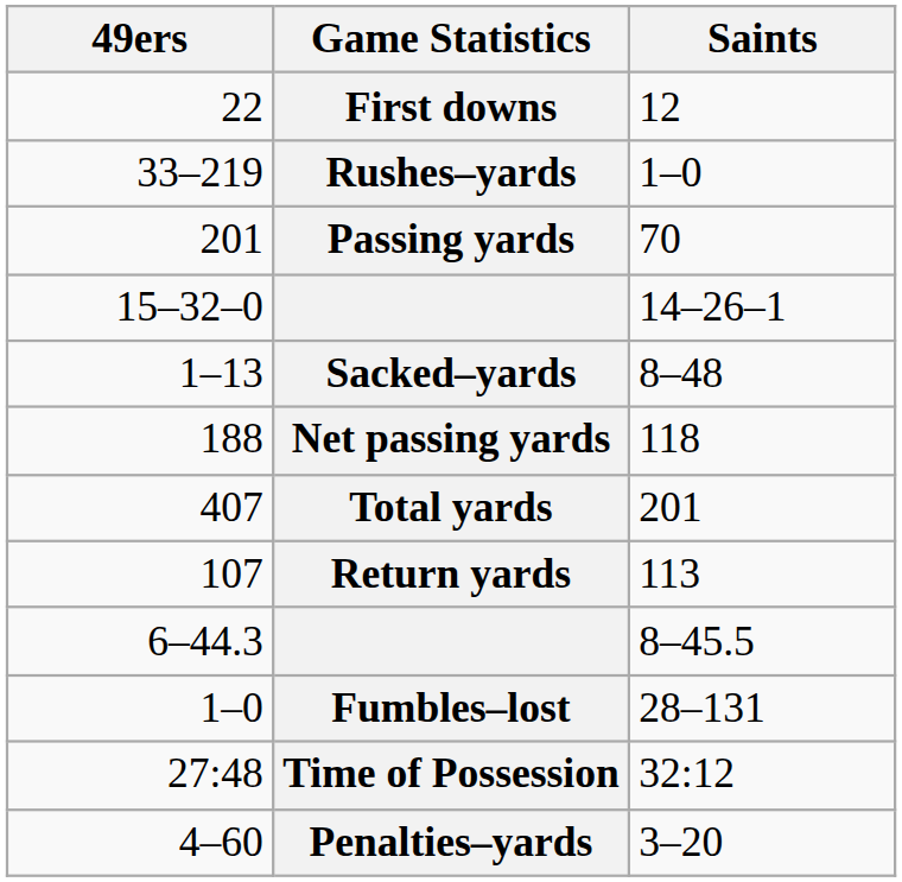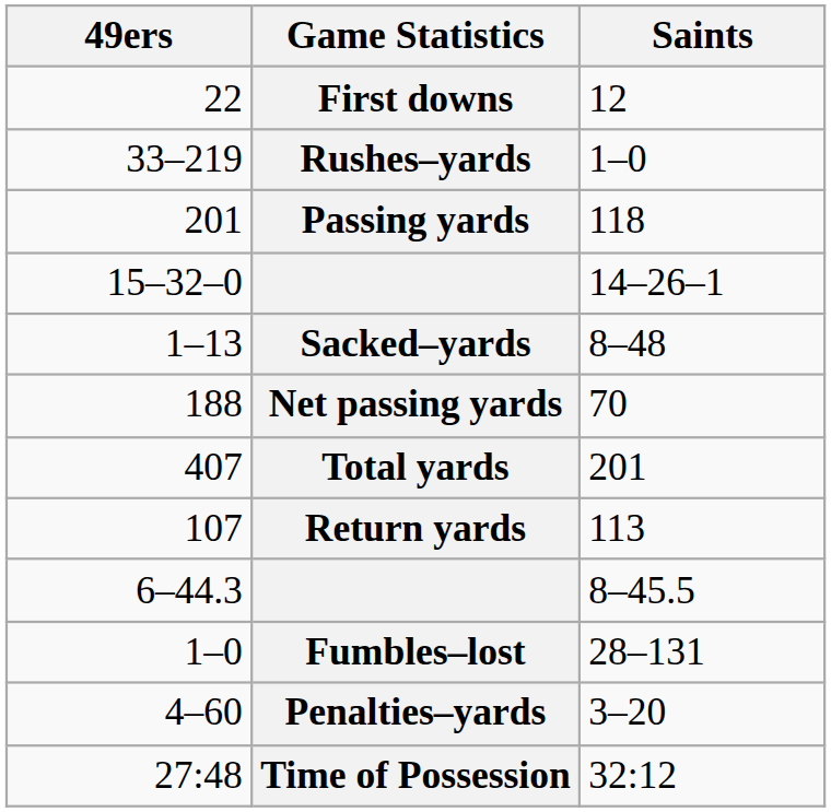 <table class="wikitable" style="margin: 1em auto 1em auto">
 <tr>
 <th style="width:30%;">49ers</th>
 <th style="width:40%;">Game Statistics</th>
 <th style="width:30%;">Saints</th>
 </tr>
 <tr>
 <td style="text-align:right;">22</td>
 <th>First downs</th>
 <td>12</td>
 </tr>
 <tr>
 <td style="text-align:right;">33–219</td>
 <th>Rushes–yards</th>
 <td>1–0</td>
 </tr>
 <tr>
 <td style="text-align:right;">201</td>
 <th>Passing yards</th>
-<td>70</td>
+<td>118</td>
 </tr>
 <tr>
 <td style="text-align:right;">15–32–0</td>
 <th></th>
 <td>14–26–1</td>
 </tr>
 <tr>
 <td style="text-align:right;">1–13</td>
 <th>Sacked–yards</th>
 <td>8–48</td>
 </tr>
 <tr>
 <td style="text-align:right;">188</td>
 <th>Net passing yards</th>
-<td>118</td>
+<td>70</td>
 </tr>
 <tr>
 <td style="text-align:right;">407</td>
 <th>Total yards</th>
 <td>201</td>
 </tr>
 <tr>
 <td style="text-align:right;">107</td>
 <th>Return yards</th>
 <td>113</td>
 </tr>
 <tr>
 <td style="text-align:right;">6–44.3</td>
 <th></th>
 <td>8–45.5</td>
 </tr>
 <tr>
 <td style="text-align:right;">1–0</td>
 <th>Fumbles–lost</th>
 <td>28–131</td>
 </tr>
 <tr>
+<td style="text-align:right;">4–60</td>
+<th>Penalties–yards</th>
+<td>3–20</td>
+</tr>
+<tr>
 <td style="text-align:right;">27:48</td>
 <th>Time of Possession</th>
 <td>32:12</td>
 </tr>
-<tr>
-<td style="text-align:right;">4–60</td>
-<th>Penalties–yards</th>
-<td>3–20</td>
-</tr>
 </table>
